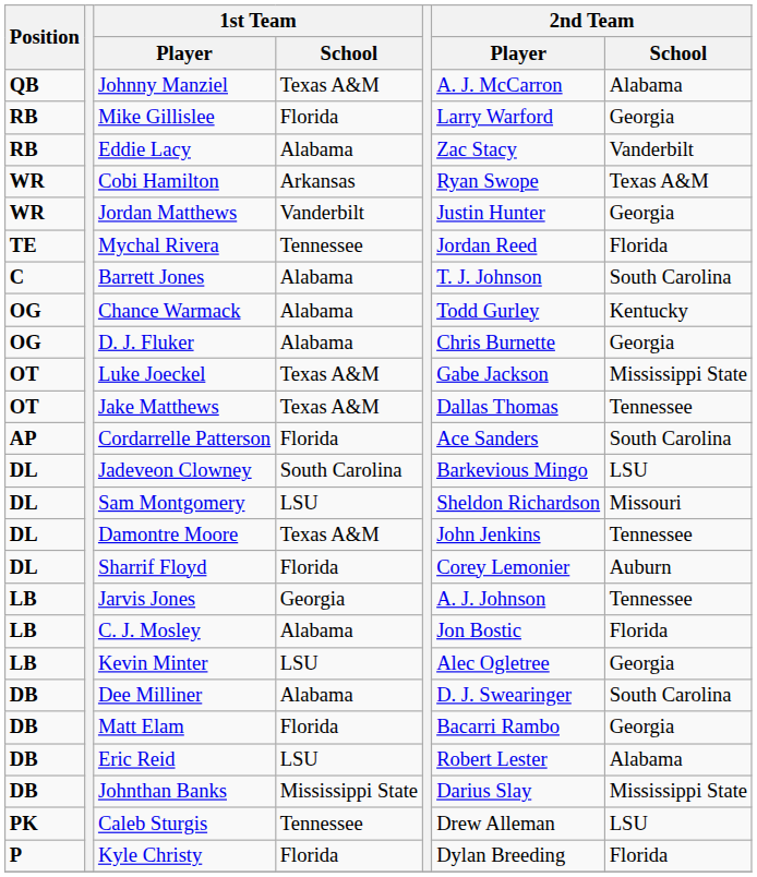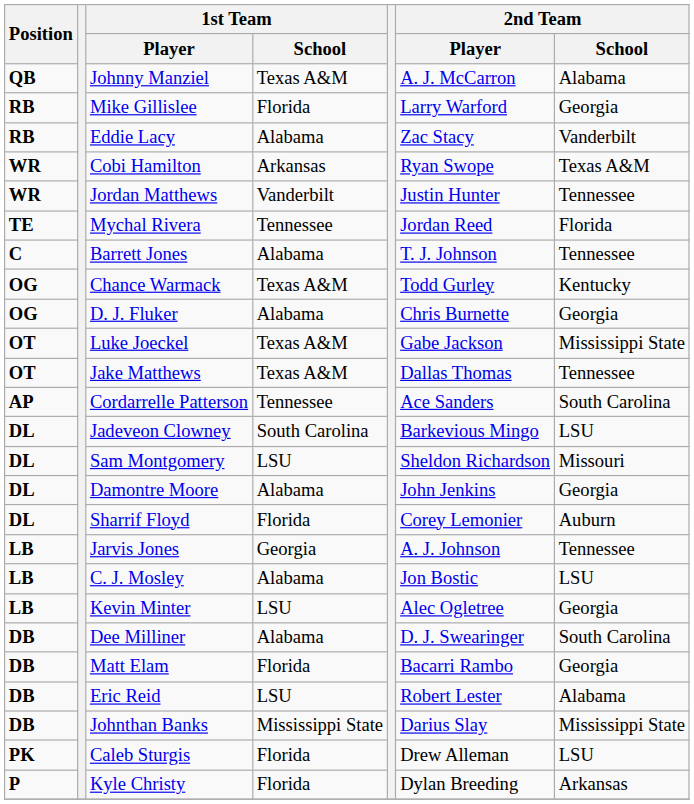 <table class="wikitable" border="1">
 <tr>
 <th rowspan="2">Position</th>
 <th rowspan="27"></th>
 <th colspan="2">1st Team</th>
 <th rowspan="27"></th>
 <th colspan="2">2nd Team</th>
 </tr>
 <tr>
 <th>Player</th>
 <th>School</th>
 <th>Player</th>
 <th>School</th>
 </tr>
 <tr>
 <td><strong>QB</strong></td>
 <td><a href='#'>Johnny Manziel</a></td>
 <td>Texas A&M</td>
 <td><a href='#'>A. J. McCarron</a></td>
 <td>Alabama</td>
 </tr>
 <tr>
 <td><strong>RB</strong></td>
 <td><a href='#'>Mike Gillislee</a></td>
 <td>Florida</td>
 <td><a href='#'>Larry Warford</a></td>
 <td>Georgia</td>
 </tr>
 <tr>
 <td><strong>RB</strong></td>
 <td><a href='#'>Eddie Lacy</a></td>
 <td>Alabama</td>
 <td><a href='#'>Zac Stacy</a></td>
 <td>Vanderbilt</td>
 </tr>
 <tr>
 <td><strong>WR</strong></td>
 <td><a href='#'>Cobi Hamilton</a></td>
 <td>Arkansas</td>
 <td><a href='#'>Ryan Swope</a></td>
 <td>Texas A&M</td>
 </tr>
 <tr>
 <td><strong>WR</strong></td>
 <td><a href='#'>Jordan Matthews</a></td>
 <td>Vanderbilt</td>
 <td><a href='#'>Justin Hunter</a></td>
-<td>Georgia</td>
+<td>Tennessee</td>
 </tr>
 <tr>
 <td><strong>TE</strong></td>
 <td><a href='#'>Mychal Rivera</a></td>
 <td>Tennessee</td>
 <td><a href='#'>Jordan Reed</a></td>
 <td>Florida</td>
 </tr>
 <tr>
 <td><strong>C</strong></td>
 <td><a href='#'>Barrett Jones</a></td>
 <td>Alabama</td>
 <td><a href='#'>T. J. Johnson</a></td>
-<td>South Carolina</td>
+<td>Tennessee</td>
 </tr>
 <tr>
 <td><strong>OG</strong></td>
 <td><a href='#'>Chance Warmack</a></td>
-<td>Alabama</td>
+<td>Texas A&M</td>
 <td><a href='#'>Todd Gurley</a></td>
 <td>Kentucky</td>
 </tr>
 <tr>
 <td><strong>OG</strong></td>
 <td><a href='#'>D. J. Fluker</a></td>
 <td>Alabama</td>
 <td><a href='#'>Chris Burnette</a></td>
 <td>Georgia</td>
 </tr>
 <tr>
 <td><strong>OT</strong></td>
 <td><a href='#'>Luke Joeckel</a></td>
 <td>Texas A&M</td>
 <td><a href='#'>Gabe Jackson</a></td>
 <td>Mississippi State</td>
 </tr>
 <tr>
 <td><strong>OT</strong></td>
 <td><a href='#'>Jake Matthews</a></td>
 <td>Texas A&M</td>
 <td><a href='#'>Dallas Thomas</a></td>
 <td>Tennessee</td>
 </tr>
 <tr>
 <td><strong>AP</strong></td>
 <td><a href='#'>Cordarrelle Patterson</a></td>
-<td>Florida</td>
+<td>Tennessee</td>
 <td><a href='#'>Ace Sanders</a></td>
 <td>South Carolina</td>
 </tr>
 <tr>
 <td><strong>DL</strong></td>
 <td><a href='#'>Jadeveon Clowney</a></td>
 <td>South Carolina</td>
 <td><a href='#'>Barkevious Mingo</a></td>
 <td>LSU</td>
 </tr>
 <tr>
 <td><strong>DL</strong></td>
 <td><a href='#'>Sam Montgomery</a></td>
 <td>LSU</td>
 <td><a href='#'>Sheldon Richardson</a></td>
 <td>Missouri</td>
 </tr>
 <tr>
 <td><strong>DL</strong></td>
 <td><a href='#'>Damontre Moore</a></td>
-<td>Texas A&M</td>
+<td>Alabama</td>
 <td><a href='#'>John Jenkins</a></td>
-<td>Tennessee</td>
+<td>Georgia</td>
 </tr>
 <tr>
 <td><strong>DL</strong></td>
 <td><a href='#'>Sharrif Floyd</a></td>
 <td>Florida</td>
 <td><a href='#'>Corey Lemonier</a></td>
 <td>Auburn</td>
 </tr>
 <tr>
 <td><strong>LB</strong></td>
 <td><a href='#'>Jarvis Jones</a></td>
 <td>Georgia</td>
 <td><a href='#'>A. J. Johnson</a></td>
 <td>Tennessee</td>
 </tr>
 <tr>
 <td><strong>LB</strong></td>
 <td><a href='#'>C. J. Mosley</a></td>
 <td>Alabama</td>
 <td><a href='#'>Jon Bostic</a></td>
-<td>Florida</td>
+<td>LSU</td>
 </tr>
 <tr>
 <td><strong>LB</strong></td>
 <td><a href='#'>Kevin Minter</a></td>
 <td>LSU</td>
 <td><a href='#'>Alec Ogletree</a></td>
 <td>Georgia</td>
 </tr>
 <tr>
 <td><strong>DB</strong></td>
 <td><a href='#'>Dee Milliner</a></td>
 <td>Alabama</td>
 <td><a href='#'>D. J. Swearinger</a></td>
 <td>South Carolina</td>
 </tr>
 <tr>
 <td><strong>DB</strong></td>
 <td><a href='#'>Matt Elam</a></td>
 <td>Florida</td>
 <td><a href='#'>Bacarri Rambo</a></td>
 <td>Georgia</td>
 </tr>
 <tr>
 <td><strong>DB</strong></td>
 <td><a href='#'>Eric Reid</a></td>
 <td>LSU</td>
 <td><a href='#'>Robert Lester</a></td>
 <td>Alabama</td>
 </tr>
 <tr>
 <td><strong>DB</strong></td>
 <td><a href='#'>Johnthan Banks</a></td>
 <td>Mississippi State</td>
 <td><a href='#'>Darius Slay</a></td>
 <td>Mississippi State</td>
 </tr>
 <tr>
 <td><strong>PK</strong></td>
 <td><a href='#'>Caleb Sturgis</a></td>
-<td>Tennessee</td>
+<td>Florida</td>
 <td>Drew Alleman</td>
 <td>LSU</td>
 </tr>
 <tr>
 <td><strong>P</strong></td>
 <td><a href='#'>Kyle Christy</a></td>
 <td>Florida</td>
 <td>Dylan Breeding</td>
-<td>Florida</td>
+<td>Arkansas</td>
 </tr>
 <tr>
 </tr>
 </table>
